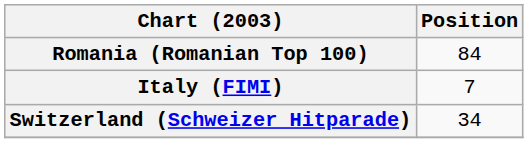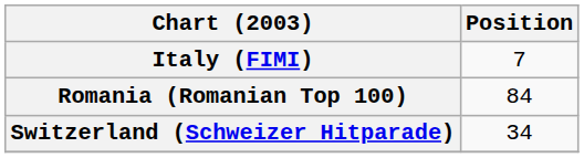 <table class="wikitable sortable plainrowheaders">
 <tr>
 <th>Chart (2003)</th>
 <th>Position</th>
 </tr>
 <tr>
+<th scope="row">Italy (<a href='#'>FIMI</a>)</th>
+<td style="text-align:center;">7</td>
+</tr>
+<tr>
 <th scope="row">Romania (Romanian Top 100)</th>
 <td align="center">84</td>
-</tr>
-<tr>
-<th scope="row">Italy (<a href='#'>FIMI</a>)</th>
-<td style="text-align:center;">7</td>
 </tr>
 <tr>
 <th scope="row">Switzerland (<a href='#'>Schweizer Hitparade</a>)</th>
 <td style="text-align:center;">34</td>
 </tr>
 <tr>
 </tr>
 </table>
